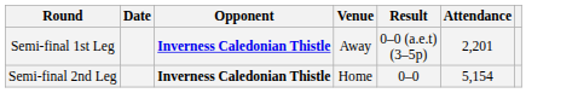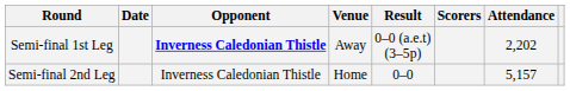 <table class="wikitable sortable" style="text-align:center;">
 <tr>
 <th>Round</th>
 <th>Date</th>
 <th>Opponent</th>
 <th>Venue</th>
 <th>Result</th>
+<th class=unsortable>Scorers</th>
 <th>Attendance</th>
 <th></th>
 </tr>
 <tr style="background-color:#f3f3f3;">
 <td>Semi-final 1st Leg</td>
 <td></td>
 <td><strong><a href='#'>Inverness Caledonian Thistle</a></strong></td>
 <td>Away</td>
 <td>0–0 (a.e.t)<br>(3–5p)</td>
-<td>2,201</td>
+<td></td>
+<td>2,202</td>
 <td></td>
 </tr>
 <tr style="background-color:#f3f3f3;">
 <td>Semi-final 2nd Leg</td>
 <td></td>
-<td><strong>Inverness Caledonian Thistle</strong></td>
+<td>Inverness Caledonian Thistle</td>
 <td>Home</td>
 <td>0–0</td>
-<td>5,154</td>
+<td></td>
+<td>5,157</td>
 <td></td>
 </tr>
 </table>
